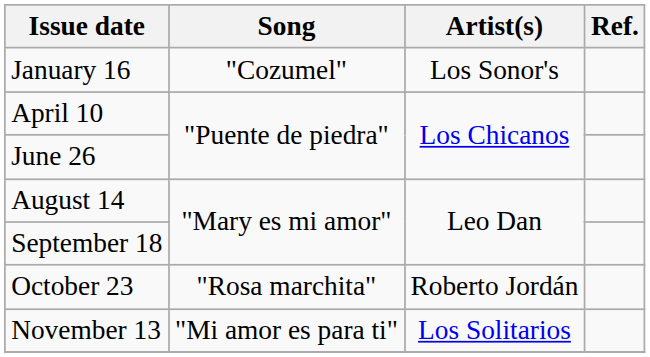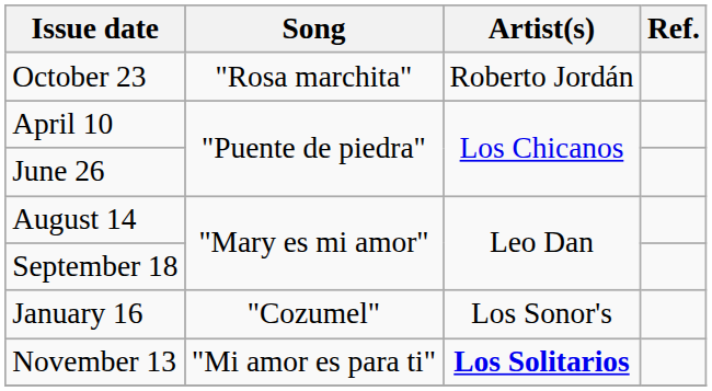 <table class="wikitable" style="text-align: left;">
 <tr>
 <th>Issue date</th>
 <th>Song</th>
 <th>Artist(s)</th>
 <th>Ref.</th>
 </tr>
 <tr>
-<td>January 16</td>
-<td align="center">"Cozumel"</td>
-<td align="center">Los Sonor's</td>
+<td>October 23</td>
+<td align="center">"Rosa marchita"</td>
+<td align="center">Roberto Jordán</td>
 <td align="center"></td>
 </tr>
 <tr>
 <td>April 10</td>
 <td align="center" rowspan="2">"Puente de piedra"</td>
 <td align="center" rowspan="2"><a href='#'>Los Chicanos</a></td>
 <td align="center"></td>
 </tr>
 <tr>
 <td>June 26</td>
 <td align="center"></td>
 </tr>
 <tr>
 <td>August 14</td>
 <td align="center" rowspan="2">"Mary es mi amor"</td>
 <td align="center" rowspan="2">Leo Dan</td>
 <td align="center"></td>
 </tr>
 <tr>
 <td>September 18</td>
 <td align="center"></td>
 </tr>
 <tr>
-<td>October 23</td>
-<td align="center">"Rosa marchita"</td>
-<td align="center">Roberto Jordán</td>
+<td>January 16</td>
+<td align="center">"Cozumel"</td>
+<td align="center">Los Sonor's</td>
 <td align="center"></td>
 </tr>
 <tr>
 <td>November 13</td>
 <td align="center">"Mi amor es para ti"</td>
-<td align="center"><a href='#'>Los Solitarios</a></td>
+<td align="center"><strong><a href='#'>Los Solitarios</a></strong></td>
 <td align="center"></td>
 </tr>
 <tr>
 </tr>
 </table>
